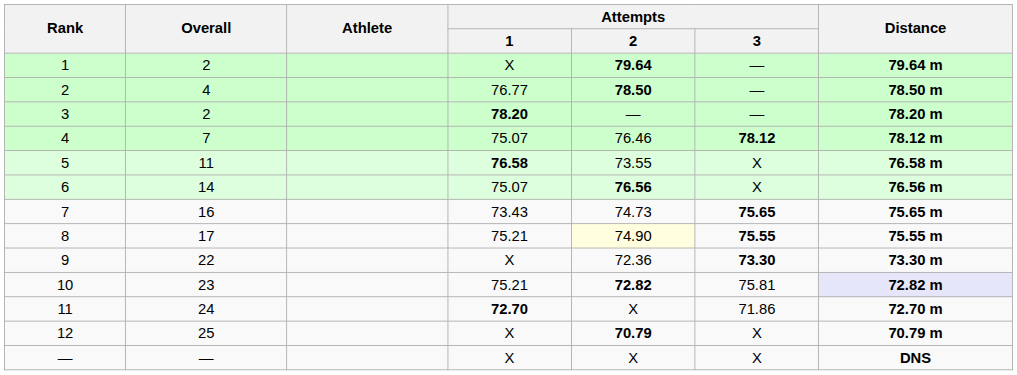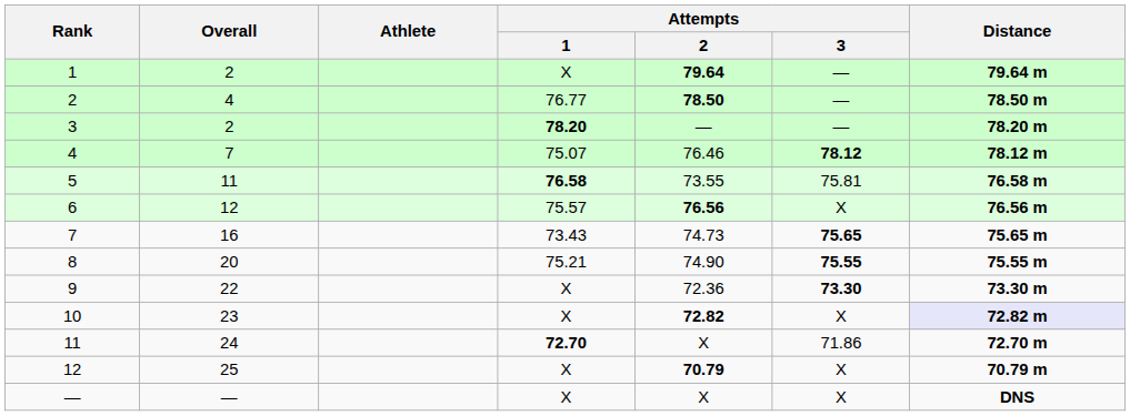 <table class="wikitable" style=" text-align:center; font-size:110%;" width="95%">
 <tr>
 <th rowspan="2">Rank</th>
 <th rowspan="2">Overall</th>
 <th rowspan="2">Athlete</th>
 <th colspan="3">Attempts</th>
 <th rowspan="2">Distance</th>
 </tr>
 <tr>
 <th>1</th>
 <th>2</th>
 <th>3</th>
 </tr>
 <tr style="background:#ccffcc;">
 <td>1</td>
 <td>2</td>
 <td align=left></td>
 <td>X</td>
 <td><strong>79.64</strong></td>
 <td>—</td>
 <td><strong>79.64 m</strong></td>
 </tr>
 <tr bgcolor=#CCFFCC>
 <td>2</td>
 <td>4</td>
 <td align=left></td>
 <td>76.77</td>
 <td><strong>78.50</strong></td>
 <td>—</td>
 <td><strong>78.50 m</strong></td>
 </tr>
 <tr bgcolor=#CCFFCC>
 <td>3</td>
 <td>2</td>
 <td align=left></td>
 <td><strong>78.20</strong></td>
 <td>—</td>
 <td>—</td>
 <td><strong>78.20 m</strong></td>
 </tr>
 <tr bgcolor=#CCFFCC>
 <td>4</td>
 <td>7</td>
 <td align=left></td>
 <td>75.07</td>
 <td>76.46</td>
 <td><strong>78.12</strong></td>
 <td><strong>78.12 m</strong></td>
 </tr>
 <tr style="background:#ddffdd;">
 <td>5</td>
 <td>11</td>
 <td align=left></td>
 <td><strong>76.58</strong></td>
 <td>73.55</td>
-<td>X</td>
+<td>75.81</td>
 <td><strong>76.58 m</strong></td>
 </tr>
 <tr style="background:#ddffdd;">
 <td>6</td>
-<td>14</td>
+<td>12</td>
 <td align=left></td>
-<td>75.07</td>
+<td>75.57</td>
 <td><strong>76.56</strong></td>
 <td>X</td>
 <td><strong>76.56 m</strong></td>
 </tr>
 <tr>
 <td>7</td>
 <td>16</td>
 <td align=left></td>
 <td>73.43</td>
 <td>74.73</td>
 <td><strong>75.65</strong></td>
 <td><strong>75.65 m</strong></td>
 </tr>
 <tr>
 <td>8</td>
-<td>17</td>
+<td>20</td>
 <td align=left></td>
 <td>75.21</td>
-<td style="background: lightyellow;">74.90</td>
+<td>74.90</td>
 <td><strong>75.55</strong></td>
 <td><strong>75.55 m</strong></td>
 </tr>
 <tr>
 <td>9</td>
 <td>22</td>
 <td align=left></td>
 <td>X</td>
 <td>72.36</td>
 <td><strong>73.30</strong></td>
 <td><strong>73.30 m</strong></td>
 </tr>
 <tr>
 <td>10</td>
 <td>23</td>
 <td align=left></td>
-<td>75.21</td>
+<td>X</td>
 <td><strong>72.82</strong></td>
-<td>75.81</td>
+<td>X</td>
 <td style="background: lavender;"><strong>72.82 m</strong></td>
 </tr>
 <tr>
 <td>11</td>
 <td>24</td>
 <td align=left></td>
 <td><strong>72.70</strong></td>
 <td>X</td>
 <td>71.86</td>
 <td><strong>72.70 m</strong></td>
 </tr>
 <tr>
 <td>12</td>
 <td>25</td>
 <td align=left></td>
 <td>X</td>
 <td><strong>70.79</strong></td>
 <td>X</td>
 <td><strong>70.79 m</strong></td>
 </tr>
 <tr>
 <td>—</td>
 <td>—</td>
 <td align=left></td>
 <td>X</td>
 <td>X</td>
 <td>X</td>
 <td><strong>DNS</strong></td>
 </tr>
 </table>
